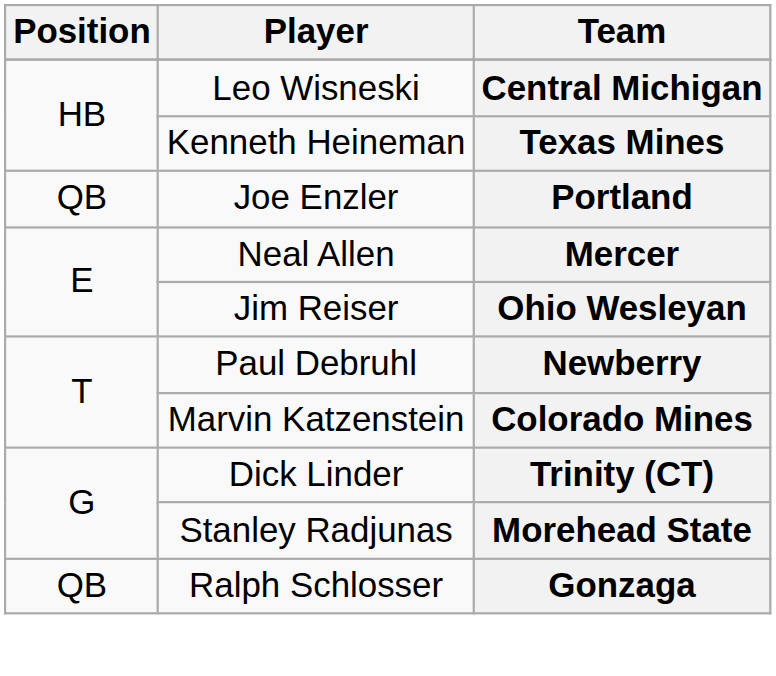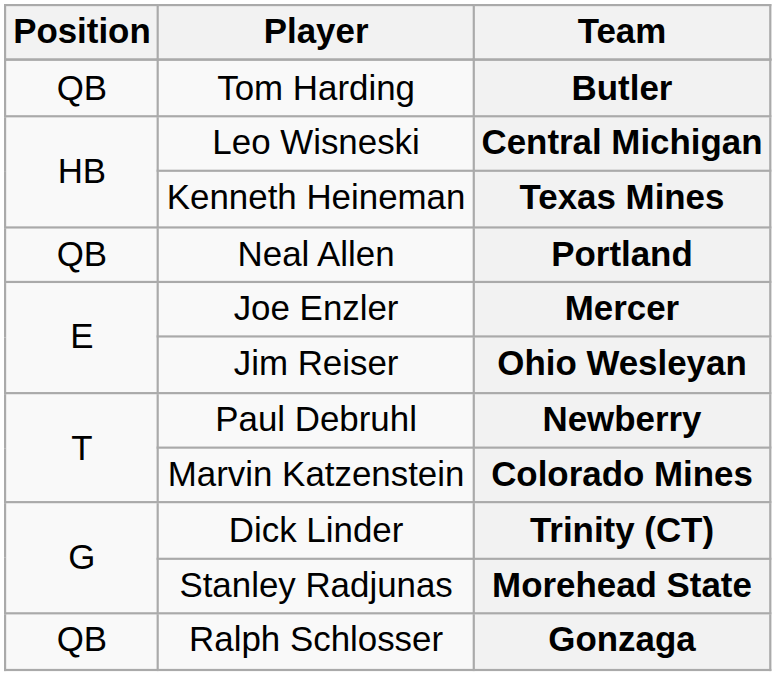 <table class="wikitable">
 <tr>
 <th>Position</th>
 <th>Player</th>
 <th>Team</th>
 </tr>
 <tr>
+</tr>
+<tr style="text-align:center;">
+<td>QB</td>
+<td>Tom Harding</td>
+<th Style = >Butler</th>
 </tr>
 <tr style="text-align:center;">
 <td rowspan="2">HB</td>
 <td>Leo Wisneski</td>
 <th Style = >Central Michigan</th>
 </tr>
 <tr style="text-align:center;">
 <td>Kenneth Heineman</td>
 <th Style = >Texas Mines</th>
 </tr>
 <tr style="text-align:center;">
 <td>QB</td>
-<td>Joe Enzler</td>
+<td>Neal Allen</td>
 <th Style = >Portland</th>
 </tr>
 <tr style="text-align:center;">
 <td rowspan="2">E</td>
-<td>Neal Allen</td>
+<td>Joe Enzler</td>
 <th Style = >Mercer</th>
 </tr>
 <tr style="text-align:center;">
 <td>Jim Reiser</td>
 <th Style = >Ohio Wesleyan</th>
 </tr>
 <tr style="text-align:center;">
 <td rowspan="2">T</td>
 <td>Paul Debruhl</td>
 <th Style = >Newberry</th>
 </tr>
 <tr style="text-align:center;">
 <td>Marvin Katzenstein</td>
 <th Style = >Colorado Mines</th>
 </tr>
 <tr style="text-align:center;">
 <td rowspan="2">G</td>
 <td>Dick Linder</td>
 <th Style = >Trinity (CT)</th>
 </tr>
 <tr style="text-align:center;">
 <td>Stanley Radjunas</td>
 <th Style = >Morehead State</th>
 </tr>
 <tr style="text-align:center;">
 <td>QB</td>
 <td>Ralph Schlosser</td>
 <th Style = >Gonzaga</th>
 </tr>
 </table>
